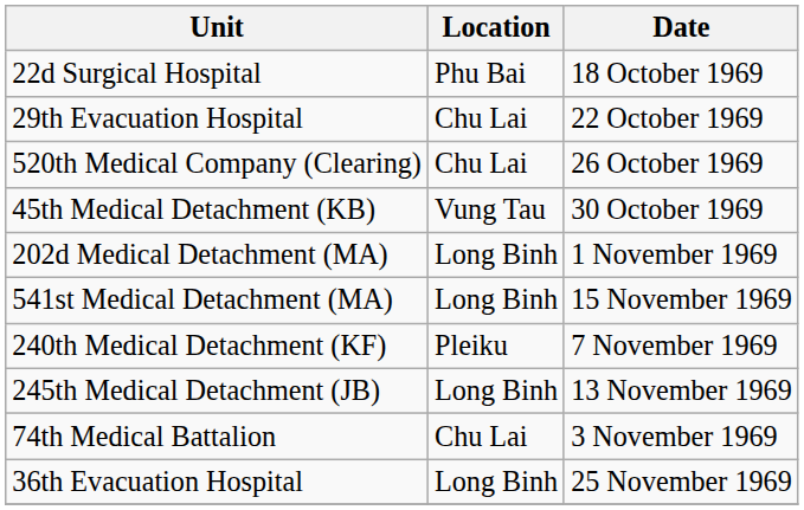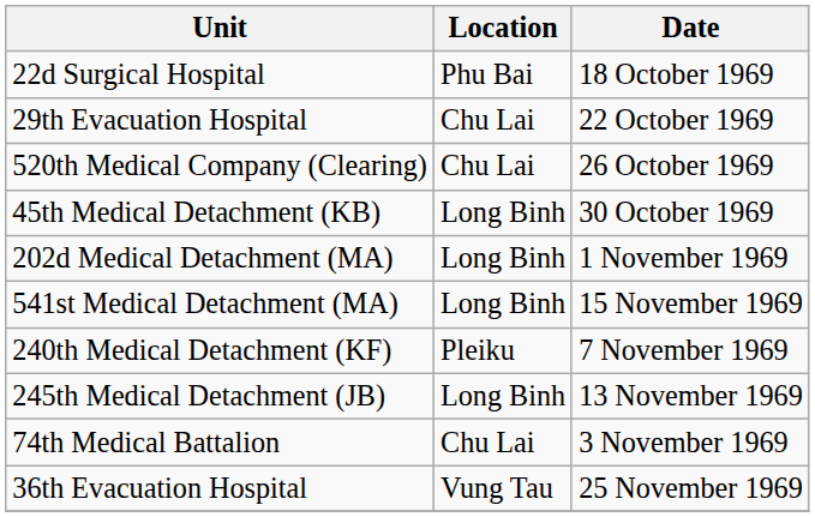 <table class="wikitable">
 <tr>
 <th>Unit</th>
 <th>Location</th>
 <th>Date</th>
 </tr>
 <tr>
 <td>22d Surgical Hospital</td>
 <td>Phu Bai</td>
 <td>18 October 1969</td>
 </tr>
 <tr>
 <td>29th Evacuation Hospital</td>
 <td>Chu Lai</td>
 <td>22 October 1969</td>
 </tr>
 <tr>
 <td>520th Medical Company (Clearing)</td>
 <td>Chu Lai</td>
 <td>26 October 1969</td>
 </tr>
 <tr>
 <td>45th Medical Detachment (KB)</td>
-<td>Vung Tau</td>
+<td>Long Binh</td>
 <td>30 October 1969</td>
 </tr>
 <tr>
 <td>202d Medical Detachment (MA)</td>
 <td>Long Binh</td>
 <td>1 November 1969</td>
 </tr>
 <tr>
 <td>541st Medical Detachment (MA)</td>
 <td>Long Binh</td>
 <td>15 November 1969</td>
 </tr>
 <tr>
 <td>240th Medical Detachment (KF)</td>
 <td>Pleiku</td>
 <td>7 November 1969</td>
 </tr>
 <tr>
 <td>245th Medical Detachment (JB)</td>
 <td>Long Binh</td>
 <td>13 November 1969</td>
 </tr>
 <tr>
 <td>74th Medical Battalion</td>
 <td>Chu Lai</td>
 <td>3 November 1969</td>
 </tr>
 <tr>
 <td>36th Evacuation Hospital</td>
-<td>Long Binh</td>
+<td>Vung Tau</td>
 <td>25 November 1969</td>
 </tr>
 <tr>
 </tr>
 </table>
